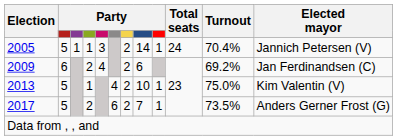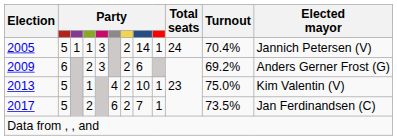 <table class="wikitable">
 <tr>
 <th rowspan="2">Election</th>
 <th colspan="8">Party</th>
 <th rowspan="2">Total<br>seats</th>
 <th rowspan="2">Turnout</th>
 <th rowspan="2">Elected<br>mayor</th>
 </tr>
 <tr>
 <td style="background:#B5211D;"><strong><a href='#'></a></strong></td>
 <td style="background:#843A93;"><strong><a href='#'></a></strong></td>
 <td style="background:#89A920;"><strong><a href='#'></a></strong></td>
 <td style="background:#C9096C;"><strong><a href='#'></a></strong></td>
 <td style="background:#8B8989;"><strong></strong></td>
 <td style="background:#F4D44D;"><strong><a href='#'></a></strong></td>
 <td style="background:#254C85;"><strong><a href='#'></a></strong></td>
 <td style="background:#FF0000;"><strong><a href='#'></a></strong></td>
 </tr>
 <tr>
 <td><a href='#'>2005</a></td>
 <td>5</td>
 <td>1</td>
 <td>1</td>
 <td>3</td>
 <td style="background:#CDC9C9;" rowspan="2"></td>
 <td>2</td>
 <td>14</td>
 <td>1</td>
 <td>24</td>
 <td>70.4%</td>
 <td>Jannich Petersen (V)</td>
 </tr>
 <tr>
 <td><a href='#'>2009</a></td>
 <td>6</td>
 <td style="background:#CDC9C9;" rowspan="3"></td>
 <td>2</td>
-<td>4</td>
+<td>3</td>
 <td>2</td>
 <td>6</td>
 <td style="background:#CDC9C9;"></td>
 <td rowspan="3">23</td>
 <td>69.2%</td>
-<td>Jan Ferdinandsen (C)</td>
+<td>Anders Gerner Frost (G)</td>
 </tr>
 <tr>
 <td><a href='#'>2013</a></td>
 <td>5</td>
 <td>1</td>
 <td style="background:#CDC9C9;" rowspan="2"></td>
 <td>4</td>
 <td>2</td>
 <td>10</td>
 <td>1</td>
 <td>75.0%</td>
 <td>Kim Valentin (V)</td>
 </tr>
 <tr>
 <td><a href='#'>2017</a></td>
 <td>5</td>
 <td>2</td>
 <td>6</td>
 <td>2</td>
 <td>7</td>
 <td>1</td>
 <td>73.5%</td>
-<td>Anders Gerner Frost (G)</td>
+<td>Jan Ferdinandsen (C)</td>
 </tr>
 <tr>
 <td colspan="14">Data from , ,  and </td>
 </tr>
 </table>
